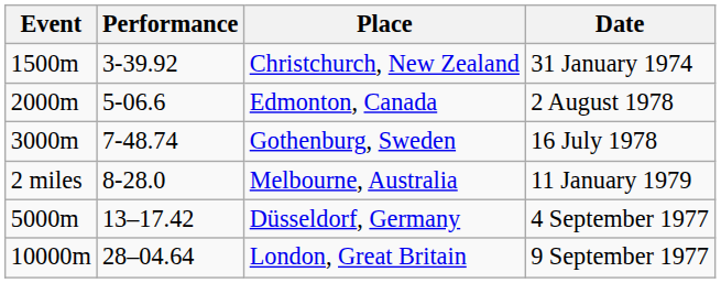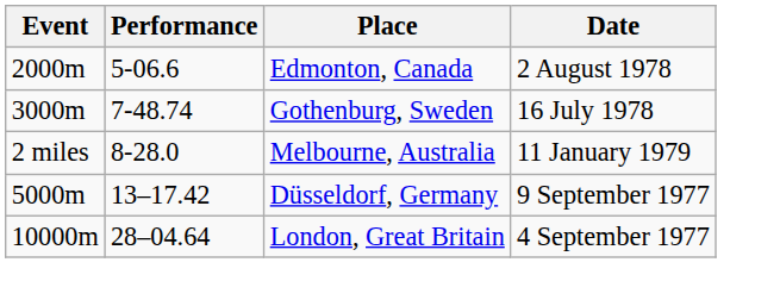 <table class="wikitable">
 <tr>
 <th>Event</th>
 <th>Performance</th>
 <th>Place</th>
 <th>Date</th>
-</tr>
-<tr>
-<td>1500m</td>
-<td>3-39.92</td>
-<td><a href='#'>Christchurch</a>, <a href='#'>New Zealand</a></td>
-<td>31 January 1974</td>
 </tr>
 <tr>
 <td>2000m</td>
 <td>5-06.6</td>
 <td><a href='#'>Edmonton</a>, <a href='#'>Canada</a></td>
 <td>2 August 1978</td>
 </tr>
 <tr>
 <td>3000m</td>
 <td>7-48.74</td>
 <td><a href='#'>Gothenburg</a>, <a href='#'>Sweden</a></td>
 <td>16 July 1978</td>
 </tr>
 <tr>
 <td>2 miles</td>
 <td>8-28.0</td>
 <td><a href='#'>Melbourne</a>, <a href='#'>Australia</a></td>
 <td>11 January 1979</td>
 </tr>
 <tr>
 <td>5000m</td>
 <td>13–17.42</td>
 <td><a href='#'>Düsseldorf</a>, <a href='#'>Germany</a></td>
-<td>4 September 1977</td>
+<td>9 September 1977</td>
 </tr>
 <tr>
 <td>10000m</td>
 <td>28–04.64</td>
 <td><a href='#'>London</a>, <a href='#'>Great Britain</a></td>
-<td>9 September 1977</td>
+<td>4 September 1977</td>
 </tr>
 </table>
